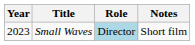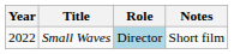 <table class="wikitable sortable">
 <tr>
 <th>Year</th>
 <th>Title</th>
 <th>Role</th>
 <th>Notes</th>
 </tr>
 <tr>
-<td>2023</td>
+<td>2022</td>
 <td><em>Small Waves</em></td>
 <td style="background: lightblue;">Director</td>
 <td>Short film</td>
 </tr>
 </table>
